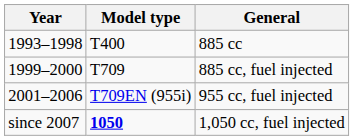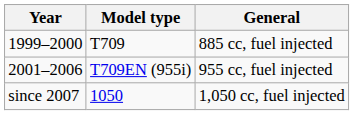 <table class="wikitable">
 <tr>
 <th>Year</th>
 <th>Model type</th>
 <th>General</th>
-</tr>
-<tr>
-<td>1993–1998</td>
-<td>T400</td>
-<td>885 cc</td>
 </tr>
 <tr>
 <td>1999–2000</td>
 <td>T709</td>
 <td>885 cc, fuel injected</td>
 </tr>
 <tr>
 <td>2001–2006</td>
 <td><a href='#'>T709EN</a> (955i)</td>
 <td>955 cc, fuel injected</td>
 </tr>
 <tr>
 <td>since 2007</td>
-<td><strong><a href='#'>1050</a></strong></td>
+<td><a href='#'>1050</a></td>
 <td>1,050 cc, fuel injected</td>
 </tr>
 </table>
